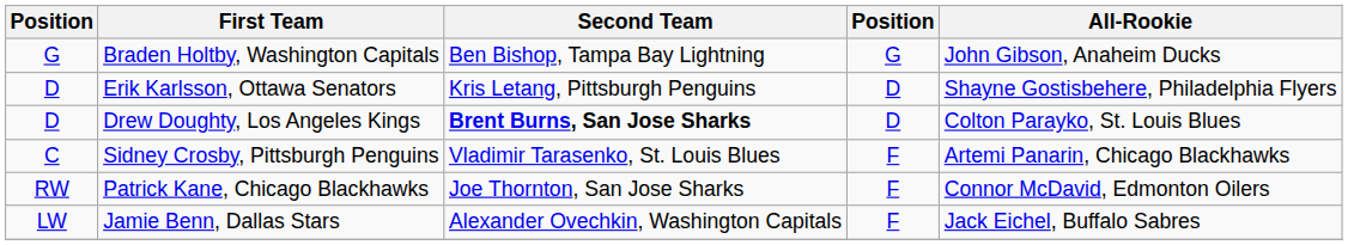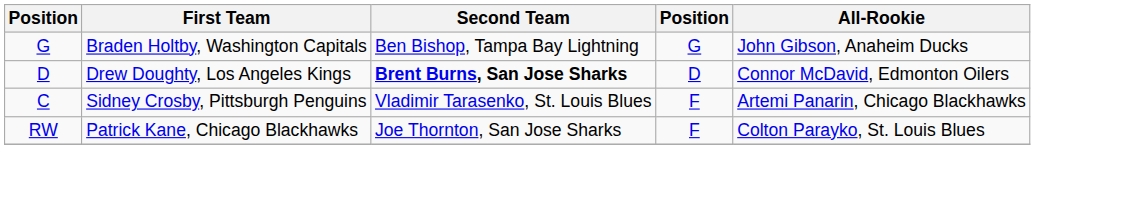 <table class="wikitable">
 <tr>
 <th>Position</th>
 <th>First Team</th>
 <th>Second Team</th>
 <th>Position</th>
 <th>All-Rookie</th>
 </tr>
 <tr>
 <td align=center><a href='#'>G</a></td>
 <td><a href='#'>Braden Holtby</a>, Washington Capitals</td>
 <td><a href='#'>Ben Bishop</a>, Tampa Bay Lightning</td>
 <td align=center><a href='#'>G</a></td>
 <td><a href='#'>John Gibson</a>, Anaheim Ducks</td>
 </tr>
 <tr>
 <td align=center><a href='#'>D</a></td>
-<td><a href='#'>Erik Karlsson</a>, Ottawa Senators</td>
-<td><a href='#'>Kris Letang</a>, Pittsburgh Penguins</td>
-<td align=center><a href='#'>D</a></td>
-<td><a href='#'>Shayne Gostisbehere</a>, Philadelphia Flyers</td>
-</tr>
-<tr>
-<td align=center><a href='#'>D</a></td>
 <td><a href='#'>Drew Doughty</a>, Los Angeles Kings</td>
 <td><strong><a href='#'>Brent Burns</a>, San Jose Sharks</strong></td>
 <td align=center><a href='#'>D</a></td>
-<td><a href='#'>Colton Parayko</a>, St. Louis Blues</td>
+<td><a href='#'>Connor McDavid</a>, Edmonton Oilers</td>
 </tr>
 <tr>
 <td align=center><a href='#'>C</a></td>
 <td><a href='#'>Sidney Crosby</a>, Pittsburgh Penguins</td>
 <td><a href='#'>Vladimir Tarasenko</a>, St. Louis Blues</td>
 <td align=center><a href='#'>F</a></td>
 <td><a href='#'>Artemi Panarin</a>, Chicago Blackhawks</td>
 </tr>
 <tr>
 <td align=center><a href='#'>RW</a></td>
 <td><a href='#'>Patrick Kane</a>, Chicago Blackhawks</td>
 <td><a href='#'>Joe Thornton</a>, San Jose Sharks</td>
 <td align=center><a href='#'>F</a></td>
-<td><a href='#'>Connor McDavid</a>, Edmonton Oilers</td>
-</tr>
-<tr>
-<td align=center><a href='#'>LW</a></td>
-<td><a href='#'>Jamie Benn</a>, Dallas Stars</td>
-<td><a href='#'>Alexander Ovechkin</a>, Washington Capitals</td>
-<td align=center><a href='#'>F</a></td>
-<td><a href='#'>Jack Eichel</a>, Buffalo Sabres</td>
+<td><a href='#'>Colton Parayko</a>, St. Louis Blues</td>
 </tr>
 <tr>
 </tr>
 </table>
